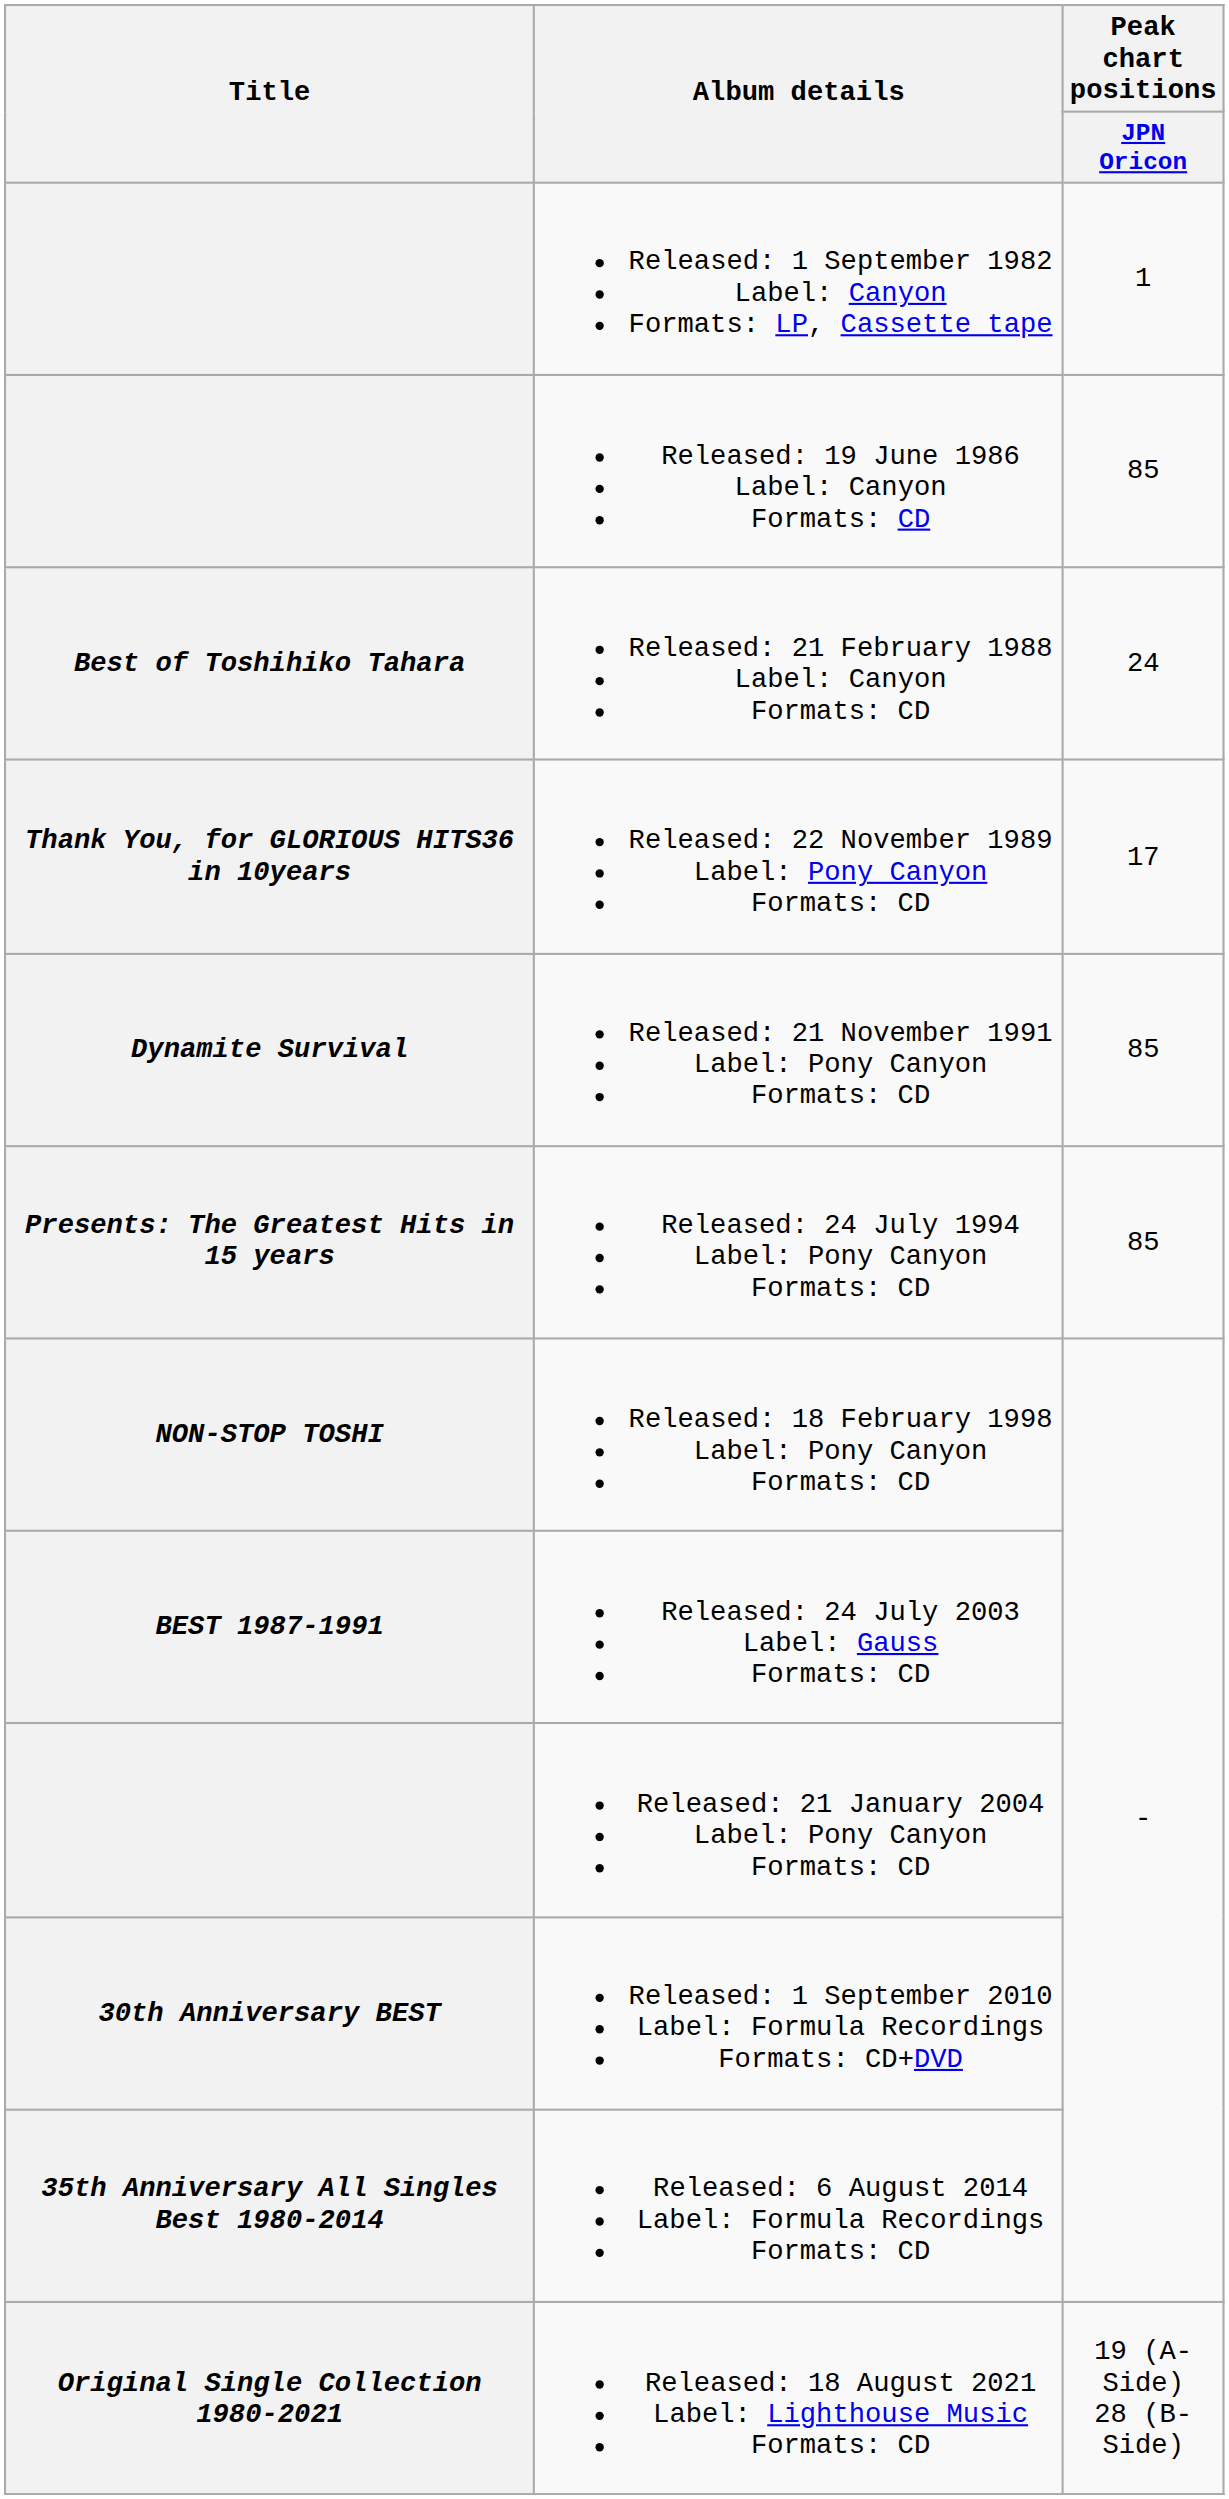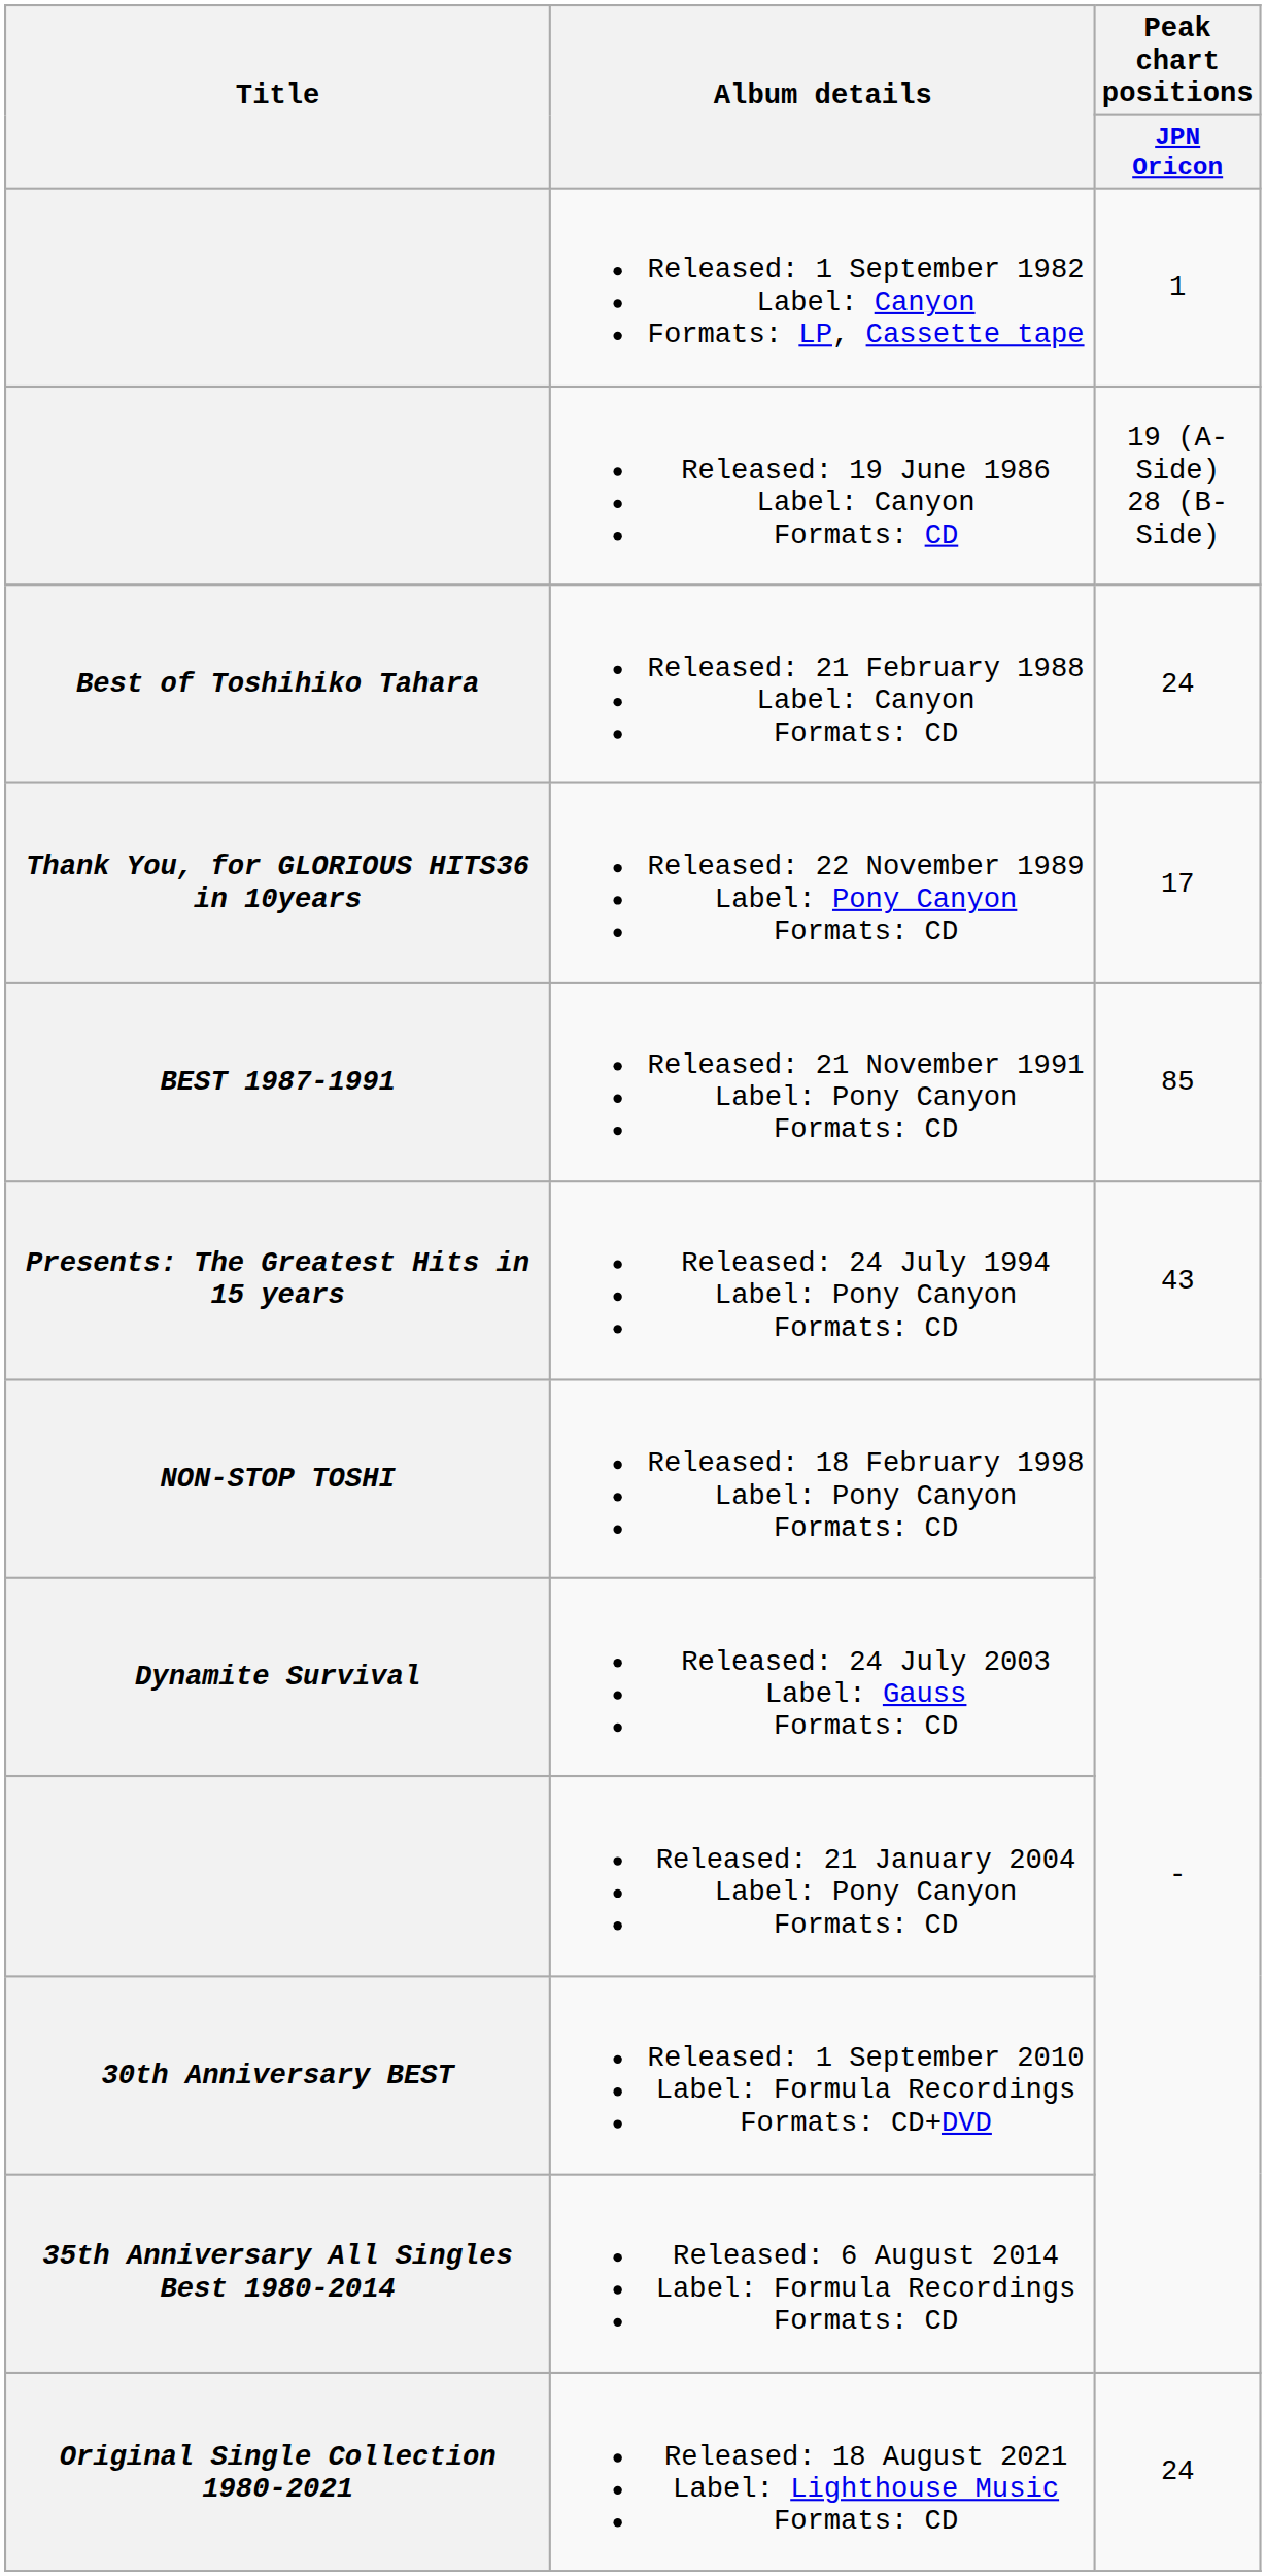 <table class="wikitable plainrowheaders" style="text-align:center;">
 <tr>
 <th scope="col" rowspan="2" style="width:19em;">Title</th>
 <th scope="col" rowspan="2" style="width:19em;">Album details</th>
 <th scope="col">Peak chart positions</th>
 </tr>
 <tr>
 <th scope="col" style="width:2.9em;font-size:90%;"><a href='#'>JPN<br>Oricon</a><br></th>
 </tr>
 <tr>
 <th scope="row"></th>
 <td><br><ul><li>Released: 1 September 1982</li><li>Label: <a href='#'>Canyon</a></li><li>Formats: <a href='#'>LP</a>, <a href='#'>Cassette tape</a></li></ul></td>
 <td>1</td>
 </tr>
 <tr>
 <th scope="row"></th>
 <td><br><ul><li>Released: 19 June 1986</li><li>Label: Canyon</li><li>Formats: <a href='#'>CD</a></li></ul></td>
-<td>85</td>
+<td>19 (A-Side) <br>28 (B-Side)</td>
 </tr>
 <tr>
 <th scope="row"><em>Best of Toshihiko Tahara</em></th>
 <td><br><ul><li>Released: 21 February 1988</li><li>Label: Canyon</li><li>Formats: CD</li></ul></td>
 <td>24</td>
 </tr>
 <tr>
 <th scope="row"><em>Thank You, for GLORIOUS HITS36 in 10years</em></th>
 <td><br><ul><li>Released: 22 November 1989</li><li>Label: <a href='#'>Pony Canyon</a></li><li>Formats: CD</li></ul></td>
 <td>17</td>
 </tr>
 <tr>
-<th scope="row"><em>Dynamite Survival</em></th>
+<th scope="row"><em>BEST 1987-1991</em></th>
 <td><br><ul><li>Released: 21 November 1991</li><li>Label: Pony Canyon</li><li>Formats: CD</li></ul></td>
 <td>85</td>
 </tr>
 <tr>
 <th scope="row"><em>Presents: The Greatest Hits in 15 years</em></th>
 <td><br><ul><li>Released: 24 July 1994</li><li>Label: Pony Canyon</li><li>Formats: CD</li></ul></td>
-<td>85</td>
+<td>43</td>
 </tr>
 <tr>
 <th scope="row"><em>NON-STOP TOSHI</em></th>
 <td><br><ul><li>Released: 18 February 1998</li><li>Label: Pony Canyon</li><li>Formats: CD</li></ul></td>
 <td rowspan="5"align="center">-</td>
 </tr>
 <tr>
-<th scope="row"><em>BEST 1987-1991</em></th>
+<th scope="row"><em>Dynamite Survival</em></th>
 <td><br><ul><li>Released: 24 July 2003</li><li>Label: <a href='#'>Gauss</a></li><li>Formats: CD</li></ul></td>
 </tr>
 <tr>
 <th scope="row"></th>
 <td><br><ul><li>Released: 21 January 2004</li><li>Label: Pony Canyon</li><li>Formats: CD</li></ul></td>
 </tr>
 <tr>
 <th scope="row"><em>30th Anniversary BEST</em></th>
 <td><br><ul><li>Released: 1 September 2010</li><li>Label: Formula Recordings</li><li>Formats: CD+<a href='#'>DVD</a></li></ul></td>
 </tr>
 <tr>
 <th scope="row"><em>35th Anniversary All Singles Best 1980-2014</em></th>
 <td><br><ul><li>Released: 6 August 2014</li><li>Label: Formula Recordings</li><li>Formats: CD</li></ul></td>
 </tr>
 <tr>
 <th scope="row"><em>Original Single Collection 1980-2021</em></th>
 <td><br><ul><li>Released: 18 August 2021</li><li>Label: <a href='#'>Lighthouse Music</a></li><li>Formats: CD</li></ul></td>
-<td>19 (A-Side) <br>28 (B-Side)</td>
+<td>24</td>
 </tr>
 <tr>
 </tr>
 </table>
